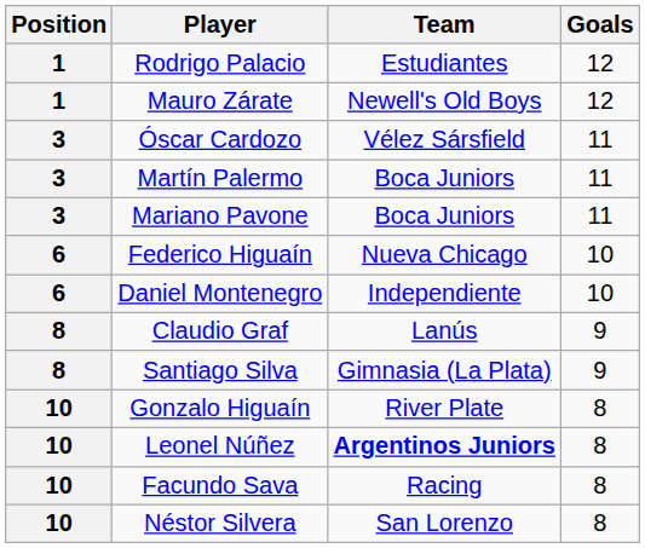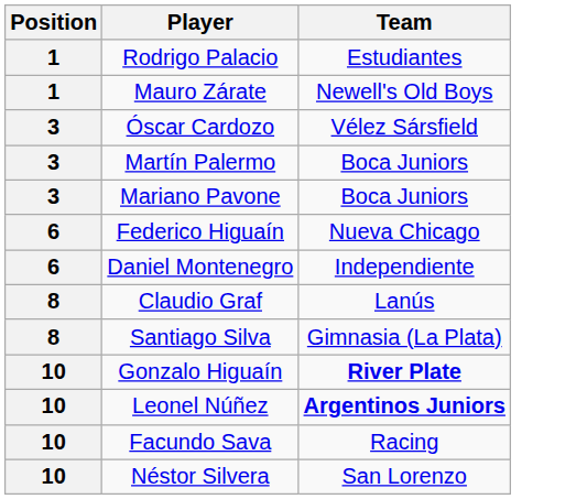 <table class="wikitable" style="text-align:center">
 <tr>
 <th>Position</th>
 <th>Player</th>
 <th>Team</th>
-<th>Goals</th>
 </tr>
 <tr>
 <th>1</th>
 <td><a href='#'>Rodrigo Palacio</a></td>
 <td><a href='#'>Estudiantes</a></td>
-<td>12</td>
 </tr>
 <tr>
 <th>1</th>
 <td><a href='#'>Mauro Zárate</a></td>
 <td><a href='#'>Newell's Old Boys</a></td>
-<td>12</td>
 </tr>
 <tr>
 <th>3</th>
 <td><a href='#'>Óscar Cardozo</a></td>
 <td><a href='#'>Vélez Sársfield</a></td>
-<td>11</td>
 </tr>
 <tr>
 <th>3</th>
 <td><a href='#'>Martín Palermo</a></td>
 <td><a href='#'>Boca Juniors</a></td>
-<td>11</td>
 </tr>
 <tr>
 <th>3</th>
 <td><a href='#'>Mariano Pavone</a></td>
 <td><a href='#'>Boca Juniors</a></td>
-<td>11</td>
 </tr>
 <tr>
 <th>6</th>
 <td><a href='#'>Federico Higuaín</a></td>
 <td><a href='#'>Nueva Chicago</a></td>
-<td>10</td>
 </tr>
 <tr>
 <th>6</th>
 <td><a href='#'>Daniel Montenegro</a></td>
 <td><a href='#'>Independiente</a></td>
-<td>10</td>
 </tr>
 <tr>
 <th>8</th>
 <td><a href='#'>Claudio Graf</a></td>
 <td><a href='#'>Lanús</a></td>
-<td>9</td>
 </tr>
 <tr>
 <th>8</th>
 <td><a href='#'>Santiago Silva</a></td>
 <td><a href='#'>Gimnasia (La Plata)</a></td>
-<td>9</td>
 </tr>
 <tr>
 <th>10</th>
 <td><a href='#'>Gonzalo Higuaín</a></td>
-<td><a href='#'>River Plate</a></td>
-<td>8</td>
+<td><strong><a href='#'>River Plate</a></strong></td>
 </tr>
 <tr>
 <th>10</th>
 <td><a href='#'>Leonel Núñez</a></td>
 <td><strong><a href='#'>Argentinos Juniors</a></strong></td>
-<td>8</td>
 </tr>
 <tr>
 <th>10</th>
 <td><a href='#'>Facundo Sava</a></td>
 <td><a href='#'>Racing</a></td>
-<td>8</td>
 </tr>
 <tr>
 <th>10</th>
 <td><a href='#'>Néstor Silvera</a></td>
 <td><a href='#'>San Lorenzo</a></td>
-<td>8</td>
 </tr>
 </table>
